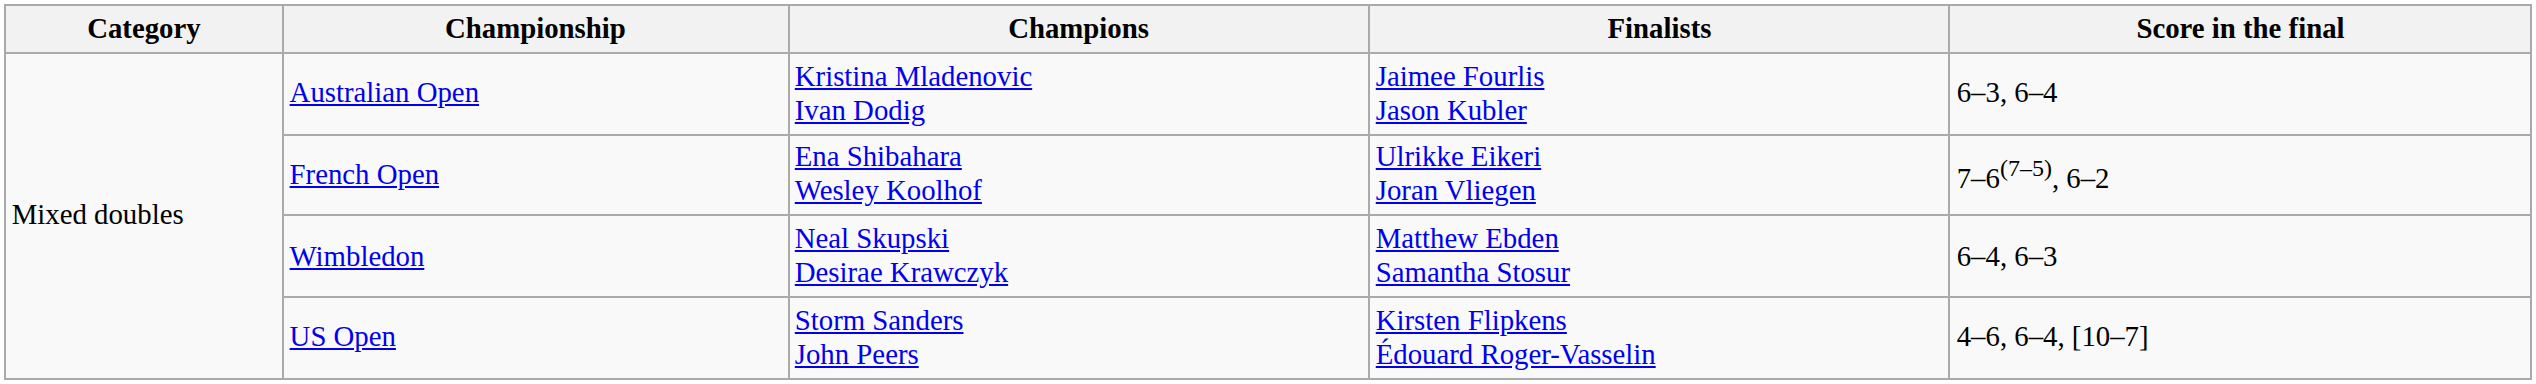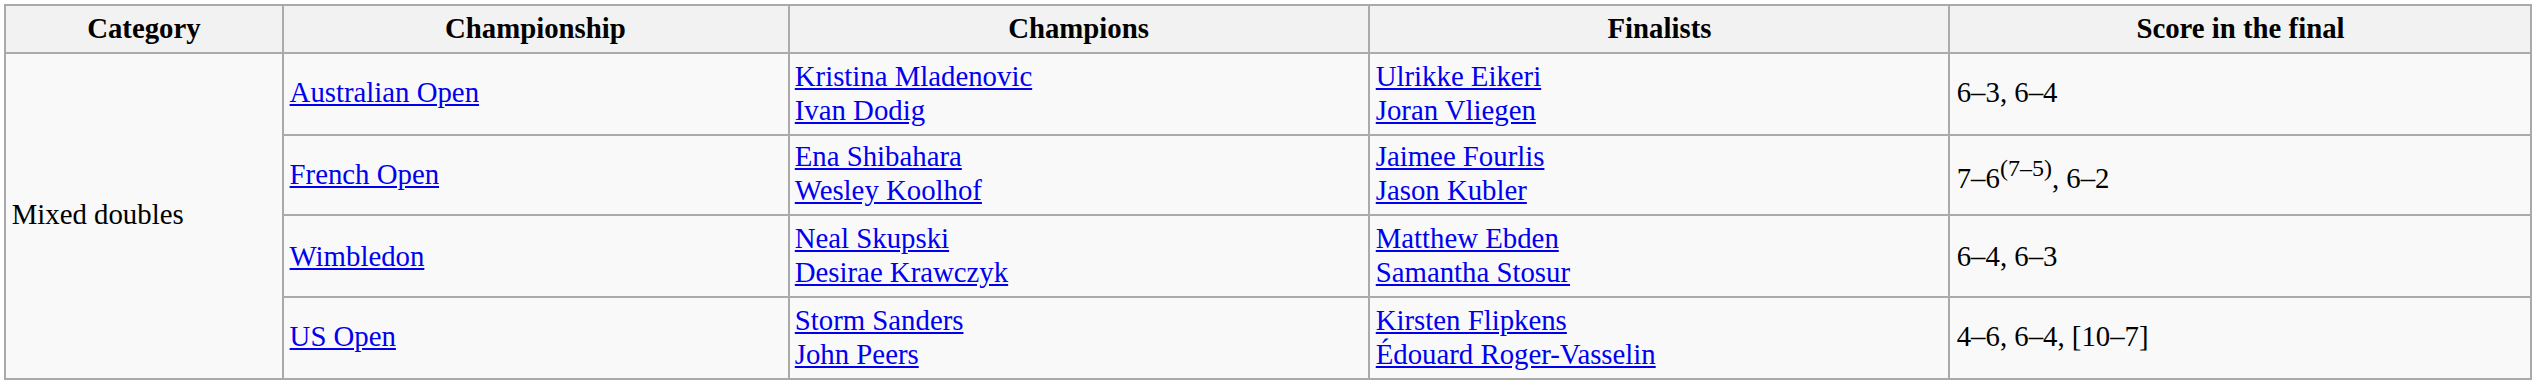 <table class="wikitable" style="font-size:90%;" width=100%>
 <tr>
 <th style="width: 11%;">Category</th>
 <th style="width: 20%;">Championship</th>
 <th style="width: 23%;">Champions</th>
 <th style="width: 23%;">Finalists</th>
 <th style="width: 23%;">Score in the final</th>
 </tr>
 <tr>
 <td rowspan="4">Mixed doubles</td>
 <td><a href='#'>Australian Open</a></td>
 <td> <a href='#'>Kristina Mladenovic</a> <br>  <a href='#'>Ivan Dodig</a></td>
-<td> <a href='#'>Jaimee Fourlis</a>  <br>  <a href='#'>Jason Kubler</a></td>
+<td> <a href='#'>Ulrikke Eikeri</a>  <br>  <a href='#'>Joran Vliegen</a></td>
 <td>6–3, 6–4</td>
 </tr>
 <tr>
 <td><a href='#'>French Open</a></td>
 <td> <a href='#'>Ena Shibahara</a> <br>  <a href='#'>Wesley Koolhof</a></td>
-<td> <a href='#'>Ulrikke Eikeri</a>  <br>  <a href='#'>Joran Vliegen</a></td>
+<td> <a href='#'>Jaimee Fourlis</a>  <br>  <a href='#'>Jason Kubler</a></td>
 <td>7–6<sup>(7–5)</sup>, 6–2</td>
 </tr>
 <tr>
 <td><a href='#'>Wimbledon</a></td>
 <td> <a href='#'>Neal Skupski</a> <br>  <a href='#'>Desirae Krawczyk</a></td>
 <td> <a href='#'>Matthew Ebden</a> <br>  <a href='#'>Samantha Stosur</a></td>
 <td>6–4, 6–3</td>
 </tr>
 <tr>
 <td><a href='#'>US Open</a></td>
 <td> <a href='#'>Storm Sanders</a><br> <a href='#'>John Peers</a></td>
 <td> <a href='#'>Kirsten Flipkens</a><br> <a href='#'>Édouard Roger-Vasselin</a></td>
 <td>4–6, 6–4, [10–7]</td>
 </tr>
 </table>
